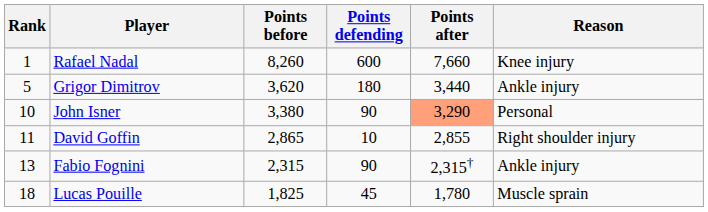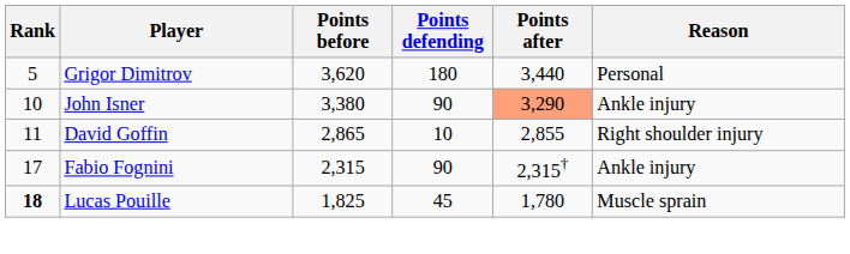 <table class="wikitable sortable">
 <tr>
 <th style="width:30px;">Rank</th>
 <th style="width:185px;">Player</th>
 <th style="width:75px;">Points before</th>
 <th style="width:75px;"><a href='#'>Points defending</a></th>
 <th style="width:75px;">Points after</th>
 <th style="width:200px;">Reason</th>
 </tr>
 <tr>
-<td style="text-align:center;">1</td>
-<td> <a href='#'>Rafael Nadal</a></td>
-<td style="text-align:center;">8,260</td>
-<td style="text-align:center;">600</td>
-<td style="text-align:center;">7,660</td>
-<td align="left">Knee injury</td>
-</tr>
-<tr>
 <td style="text-align:center;">5</td>
 <td> <a href='#'>Grigor Dimitrov</a></td>
 <td style="text-align:center;">3,620</td>
 <td style="text-align:center;">180</td>
 <td style="text-align:center;">3,440</td>
-<td align="left">Ankle injury</td>
+<td align="left">Personal</td>
 </tr>
 <tr>
 <td style="text-align:center;">10</td>
 <td> <a href='#'>John Isner</a></td>
 <td style="text-align:center;">3,380</td>
 <td style="text-align:center;">90</td>
 <td style="background: lightsalmon; text-align:center;">3,290</td>
-<td align="left">Personal</td>
+<td align="left">Ankle injury</td>
 </tr>
 <tr>
 <td style="text-align:center;">11</td>
 <td> <a href='#'>David Goffin</a></td>
 <td style="text-align:center;">2,865</td>
 <td style="text-align:center;">10</td>
 <td style="text-align:center;">2,855</td>
 <td align="left">Right shoulder injury</td>
 </tr>
 <tr>
-<td style="text-align:center;">13</td>
+<td style="text-align:center;">17</td>
 <td> <a href='#'>Fabio Fognini</a></td>
 <td style="text-align:center;">2,315</td>
 <td style="text-align:center;">90</td>
 <td style="text-align:center;">2,315<sup>†</sup></td>
 <td align="left">Ankle injury</td>
 </tr>
 <tr>
-<td style="text-align:center;">18</td>
+<td style="text-align:center;"><strong>18</strong></td>
 <td> <a href='#'>Lucas Pouille</a></td>
 <td style="text-align:center;">1,825</td>
 <td style="text-align:center;">45</td>
 <td style="text-align:center;">1,780</td>
 <td align="left">Muscle sprain</td>
 </tr>
 </table>
